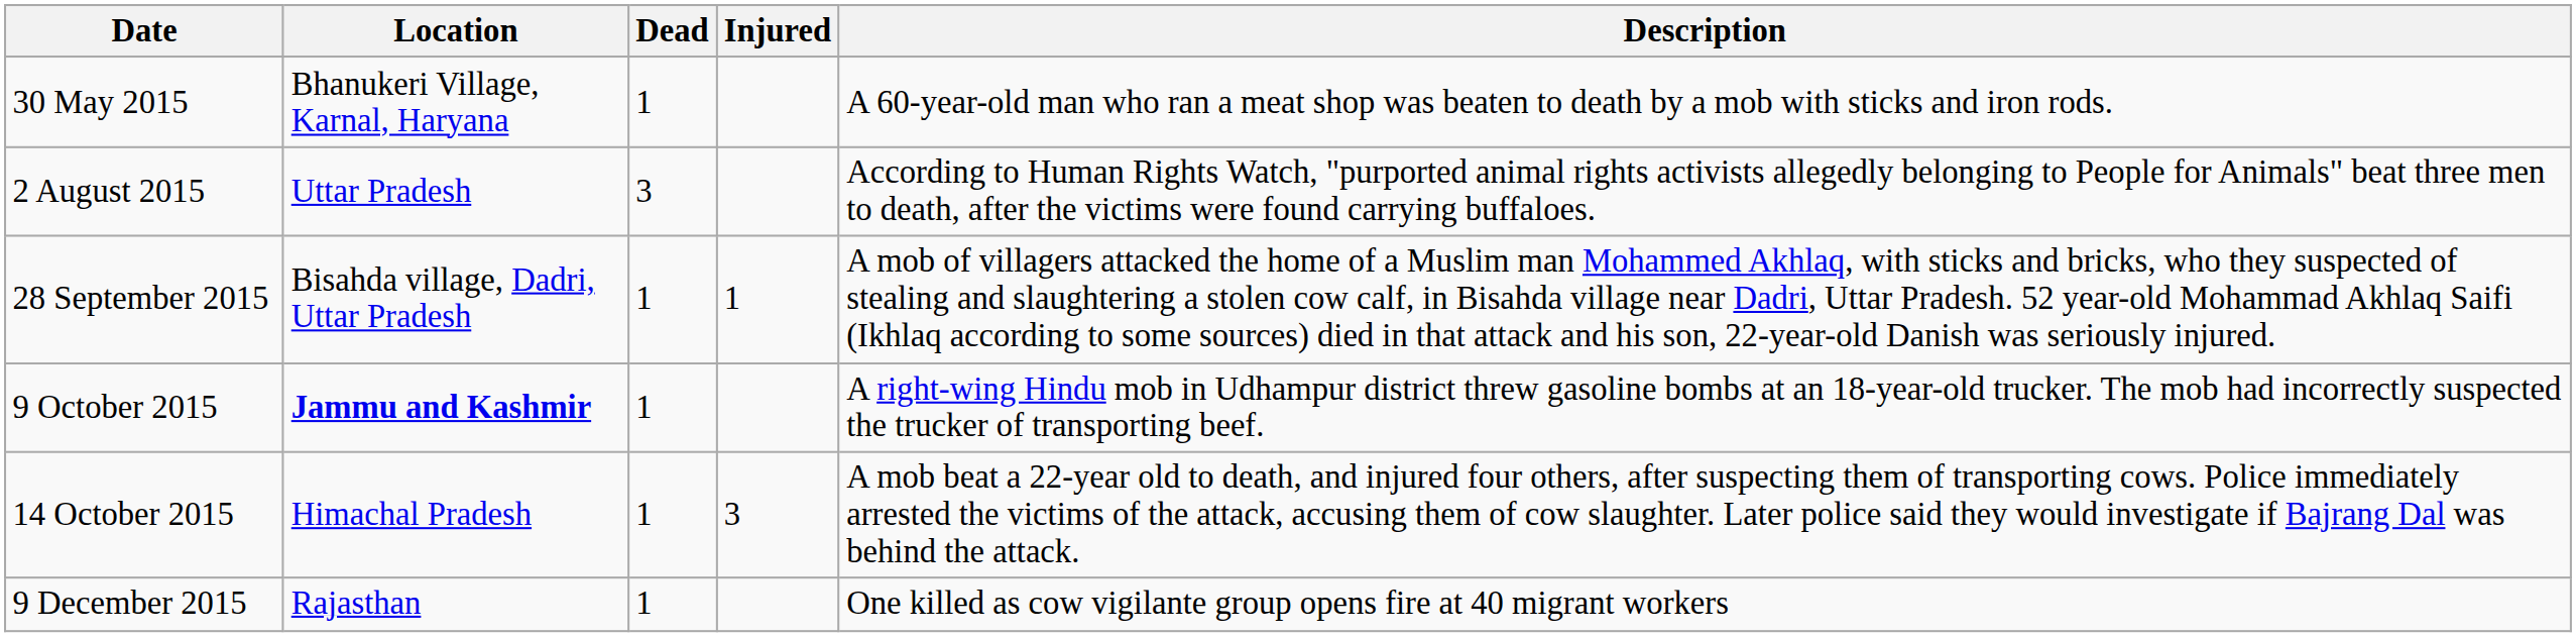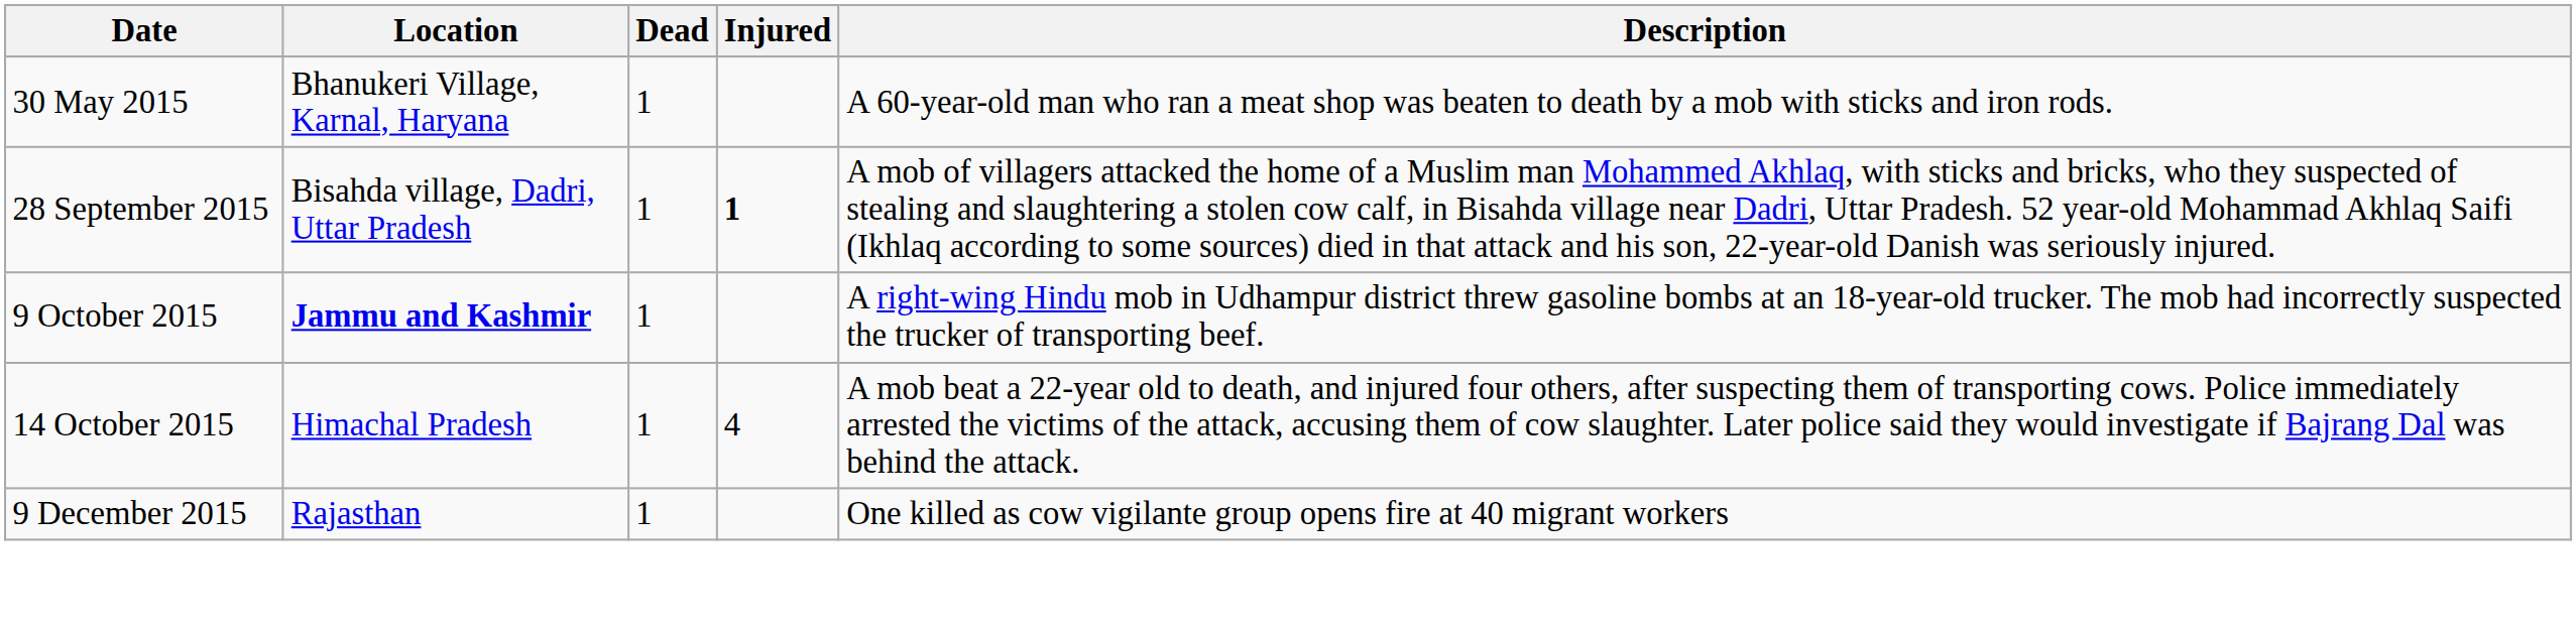 <table class="wikitable sortable">
 <tr>
 <th scope="col" style="width: 8rem;">Date</th>
 <th scope="col" style="width: 10rem;">Location</th>
 <th data-sort-type="number">Dead</th>
 <th data-sort-type="number">Injured</th>
 <th class="unsortable">Description</th>
 </tr>
 <tr>
 </tr>
 <tr>
 <td>30 May 2015</td>
 <td>Bhanukeri Village, <a href='#'>Karnal, Haryana</a></td>
 <td>1</td>
 <td></td>
 <td>A 60-year-old man who ran a meat shop was beaten to death by a mob with sticks and iron rods.</td>
 </tr>
 <tr>
-<td>2 August 2015</td>
-<td><a href='#'>Uttar Pradesh</a></td>
-<td>3</td>
-<td></td>
-<td>According to Human Rights Watch, "purported animal rights activists allegedly belonging to People for Animals" beat three men to death, after the victims were found carrying buffaloes.</td>
-</tr>
-<tr>
 <td>28 September 2015</td>
 <td>Bisahda village, <a href='#'>Dadri, Uttar Pradesh</a></td>
 <td>1</td>
-<td>1</td>
+<td><strong>1</strong></td>
 <td>A mob of villagers attacked the home of a Muslim man <a href='#'>Mohammed Akhlaq</a>, with sticks and bricks, who they suspected of stealing and slaughtering a stolen cow calf, in Bisahda village near <a href='#'>Dadri</a>, Uttar Pradesh. 52 year-old Mohammad Akhlaq Saifi (Ikhlaq according to some sources) died in that attack and his son, 22-year-old Danish was seriously injured.</td>
 </tr>
 <tr>
 <td>9 October 2015</td>
 <td><strong><a href='#'>Jammu and Kashmir</a></strong></td>
 <td>1</td>
 <td></td>
 <td>A <a href='#'>right-wing Hindu</a> mob in Udhampur district threw gasoline bombs at an 18-year-old trucker. The mob had incorrectly suspected the trucker of transporting beef.</td>
 </tr>
 <tr>
 <td>14 October 2015</td>
 <td><a href='#'>Himachal Pradesh</a></td>
 <td>1</td>
-<td>3</td>
+<td>4</td>
 <td>A mob beat a 22-year old to death, and injured four others, after suspecting them of transporting cows. Police immediately arrested the victims of the attack, accusing them of cow slaughter. Later police said they would investigate if <a href='#'>Bajrang Dal</a> was behind the attack.</td>
 </tr>
 <tr>
 <td>9 December 2015</td>
 <td><a href='#'>Rajasthan</a></td>
 <td>1</td>
 <td></td>
 <td>One killed as cow vigilante group opens fire at 40 migrant workers</td>
 </tr>
 </table>
